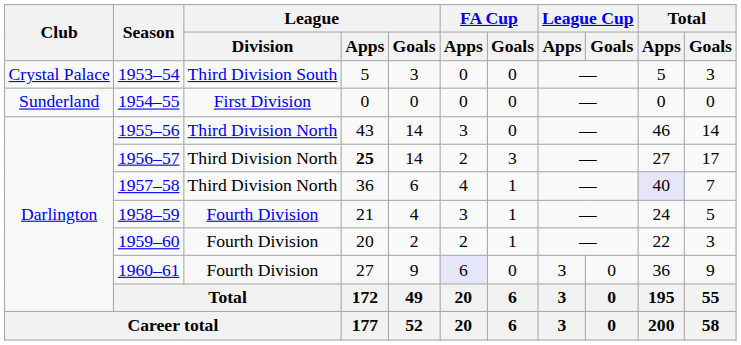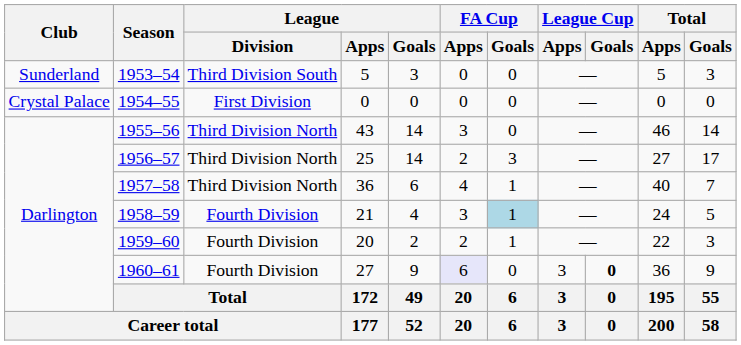 <table class=wikitable style="text-align:center">
 <tr>
 <th rowspan="2">Club</th>
 <th rowspan="2">Season</th>
 <th colspan="3">League</th>
 <th colspan="2"><a href='#'>FA Cup</a></th>
 <th colspan="2"><a href='#'>League Cup</a></th>
 <th colspan="2">Total</th>
 </tr>
 <tr>
 <th>Division</th>
 <th>Apps</th>
 <th>Goals</th>
 <th>Apps</th>
 <th>Goals</th>
 <th>Apps</th>
 <th>Goals</th>
 <th>Apps</th>
 <th>Goals</th>
 </tr>
 <tr>
-<td><a href='#'>Crystal Palace</a></td>
+<td><a href='#'>Sunderland</a></td>
 <td><a href='#'>1953–54</a></td>
 <td><a href='#'>Third Division South</a></td>
 <td>5</td>
 <td>3</td>
 <td>0</td>
 <td>0</td>
 <td colspan="2">—</td>
 <td>5</td>
 <td>3</td>
 </tr>
 <tr>
-<td><a href='#'>Sunderland</a></td>
+<td><a href='#'>Crystal Palace</a></td>
 <td><a href='#'>1954–55</a></td>
 <td><a href='#'>First Division</a></td>
 <td>0</td>
 <td>0</td>
 <td>0</td>
 <td>0</td>
 <td colspan="2">—</td>
 <td>0</td>
 <td>0</td>
 </tr>
 <tr>
 <td rowspan="7"><a href='#'>Darlington</a></td>
 <td><a href='#'>1955–56</a></td>
 <td><a href='#'>Third Division North</a></td>
 <td>43</td>
 <td>14</td>
 <td>3</td>
 <td>0</td>
 <td colspan="2">—</td>
 <td>46</td>
 <td>14</td>
 </tr>
 <tr>
 <td><a href='#'>1956–57</a></td>
 <td>Third Division North</td>
-<td><strong>25</strong></td>
+<td>25</td>
 <td>14</td>
 <td>2</td>
 <td>3</td>
 <td colspan="2">—</td>
 <td>27</td>
 <td>17</td>
 </tr>
 <tr>
 <td><a href='#'>1957–58</a></td>
 <td>Third Division North</td>
 <td>36</td>
 <td>6</td>
 <td>4</td>
 <td>1</td>
 <td colspan="2">—</td>
-<td style="background: lavender;">40</td>
+<td>40</td>
 <td>7</td>
 </tr>
 <tr>
 <td><a href='#'>1958–59</a></td>
 <td><a href='#'>Fourth Division</a></td>
 <td>21</td>
 <td>4</td>
 <td>3</td>
-<td>1</td>
+<td style="background: lightblue;">1</td>
 <td colspan="2">—</td>
 <td>24</td>
 <td>5</td>
 </tr>
 <tr>
 <td><a href='#'>1959–60</a></td>
 <td>Fourth Division</td>
 <td>20</td>
 <td>2</td>
 <td>2</td>
 <td>1</td>
 <td colspan="2">—</td>
 <td>22</td>
 <td>3</td>
 </tr>
 <tr>
 <td><a href='#'>1960–61</a></td>
 <td>Fourth Division</td>
 <td>27</td>
 <td>9</td>
 <td style="background: lavender;">6</td>
 <td>0</td>
 <td>3</td>
-<td>0</td>
+<td><strong>0</strong></td>
 <td>36</td>
 <td>9</td>
 </tr>
 <tr>
 <th colspan="2">Total</th>
 <th>172</th>
 <th>49</th>
 <th>20</th>
 <th>6</th>
 <th>3</th>
 <th>0</th>
 <th>195</th>
 <th>55</th>
 </tr>
 <tr>
 <th colspan="3">Career total</th>
 <th>177</th>
 <th>52</th>
 <th>20</th>
 <th>6</th>
 <th>3</th>
 <th>0</th>
 <th>200</th>
 <th>58</th>
 </tr>
 </table>
